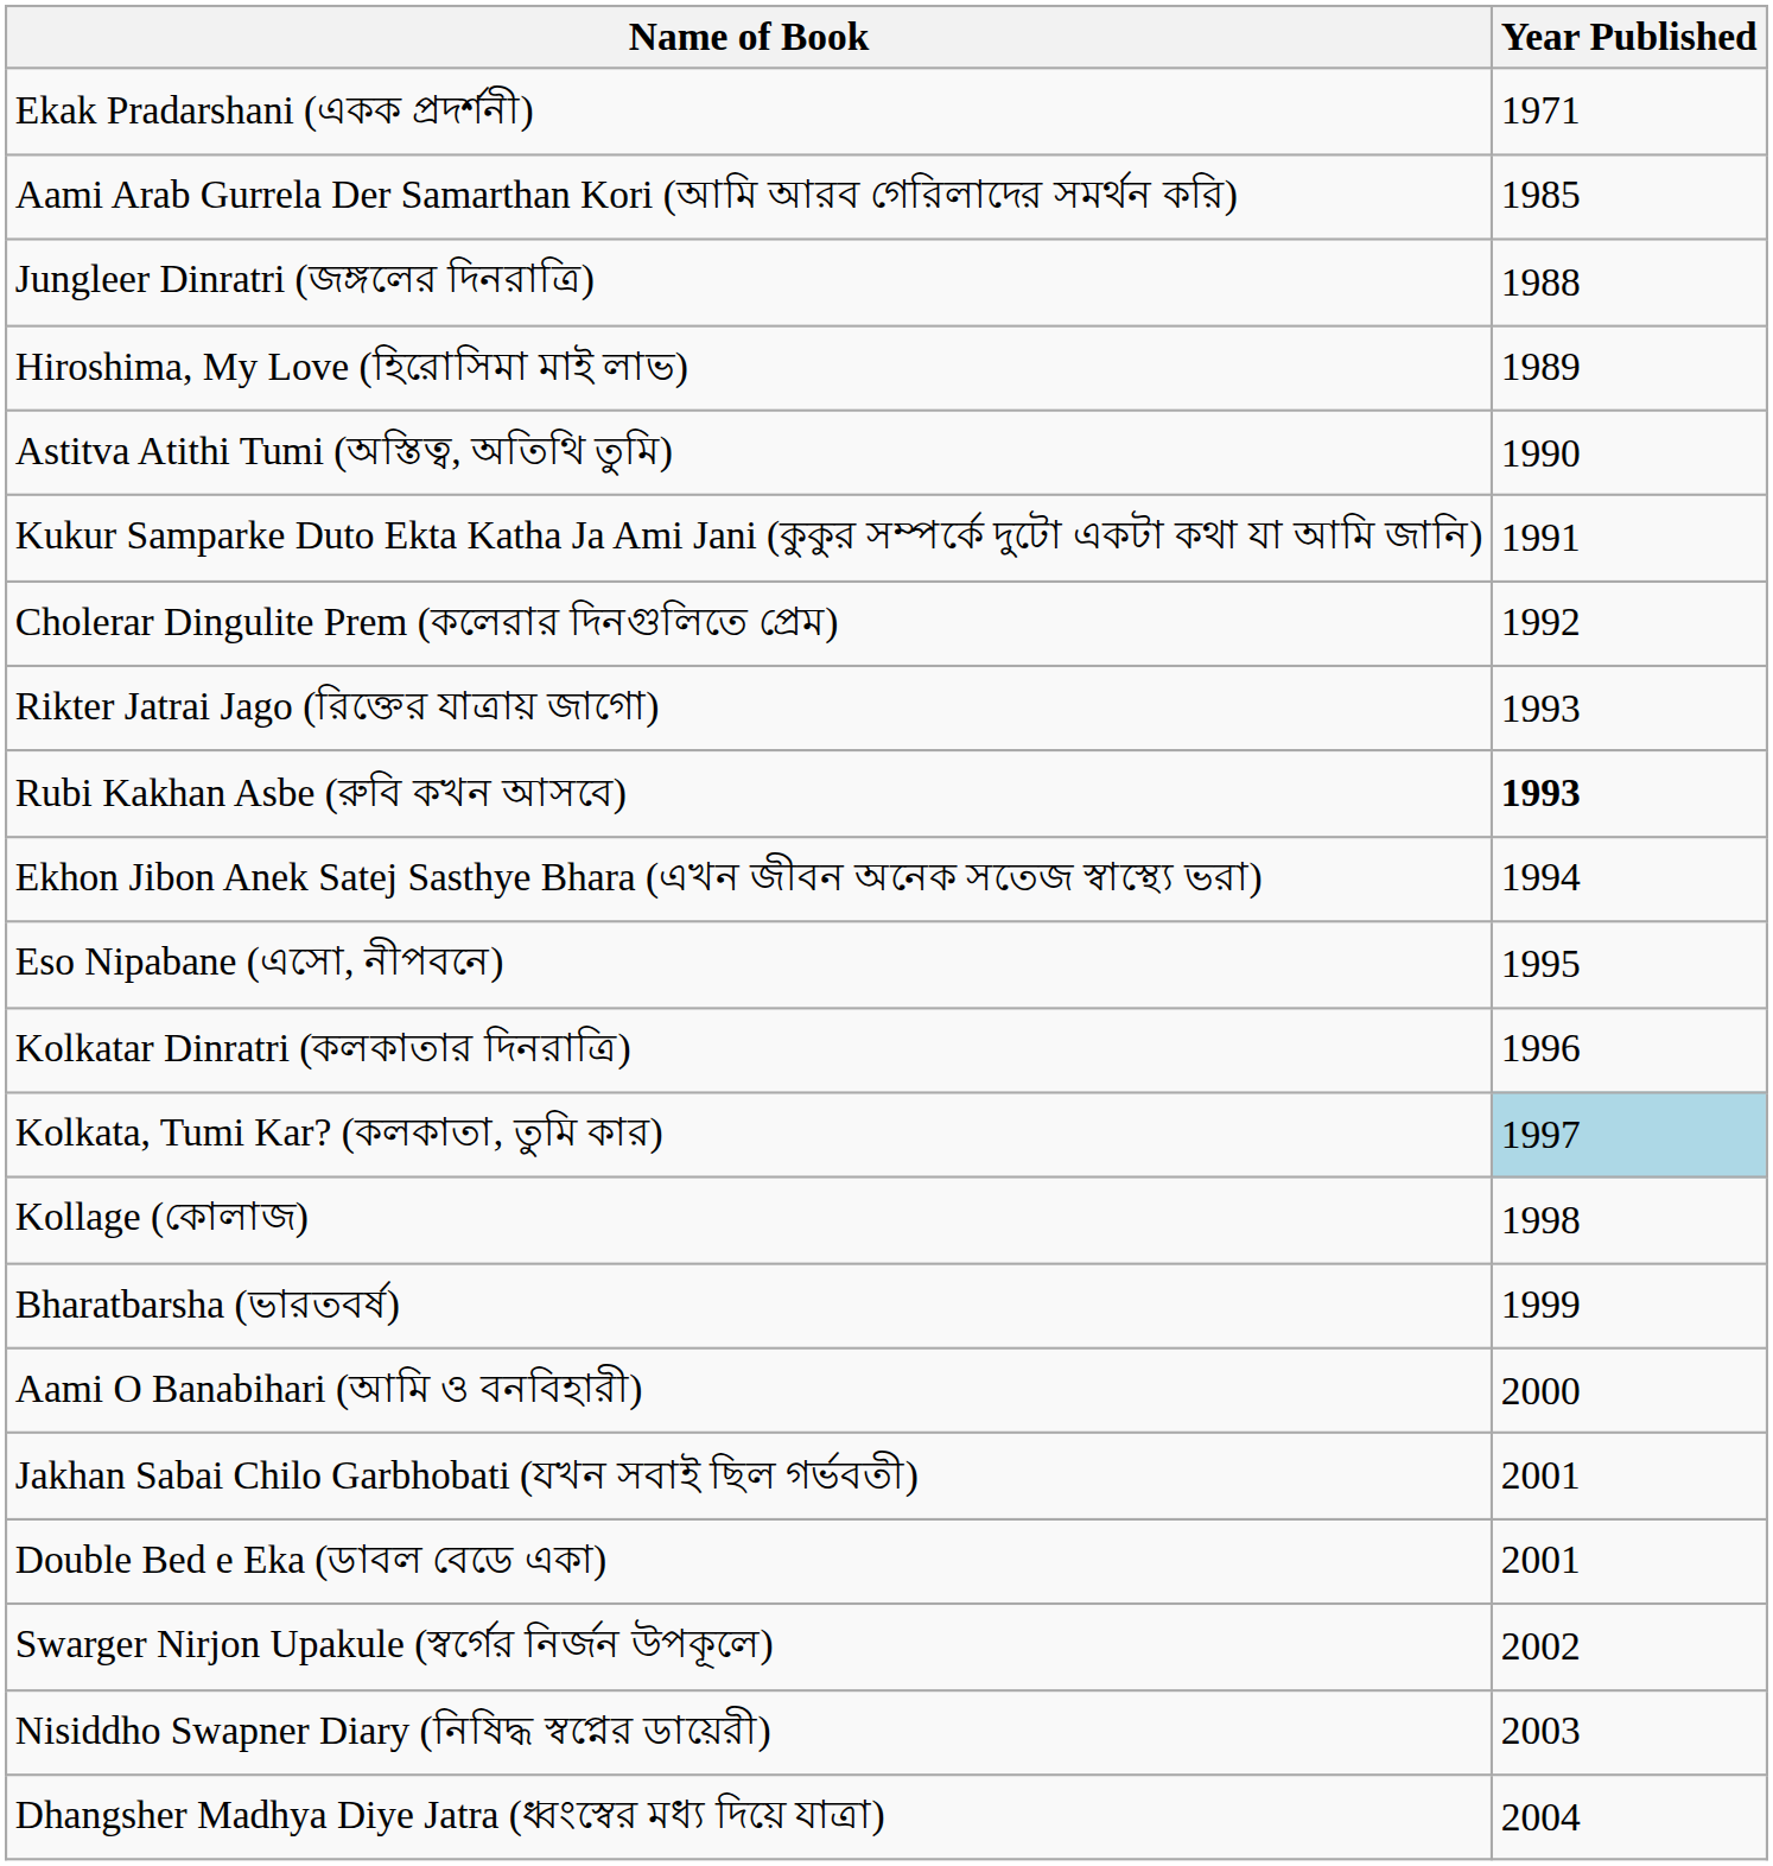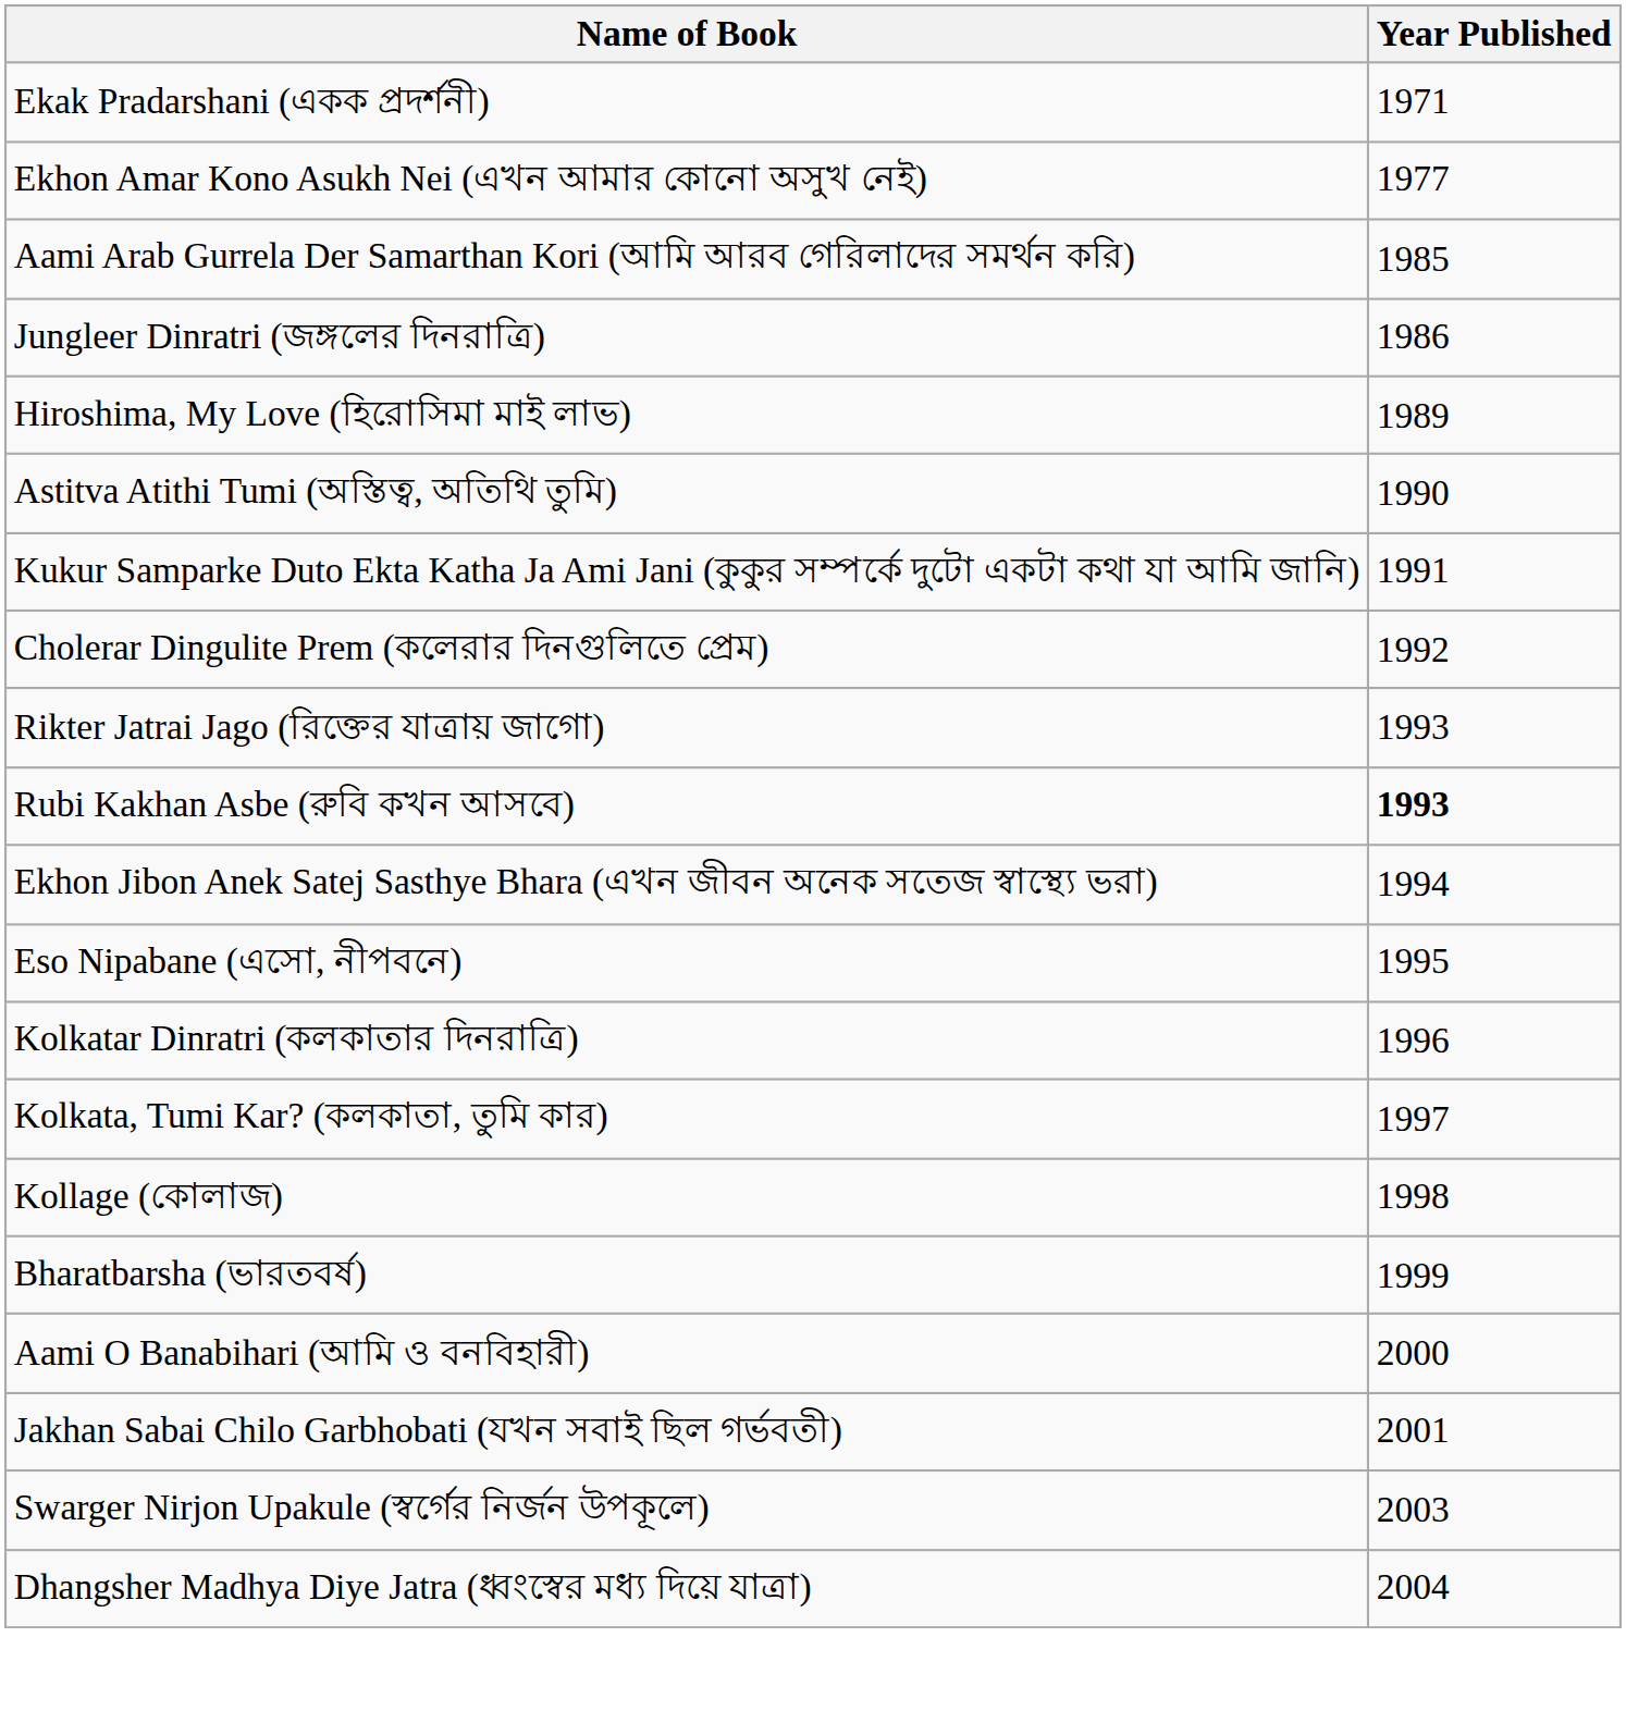 <table class="wikitable sortable">
 <tr>
 <th>Name of Book</th>
 <th>Year Published</th>
 </tr>
 <tr>
 <td>Ekak Pradarshani (একক প্রদর্শনী)</td>
 <td>1971</td>
 </tr>
 <tr>
+<td>Ekhon Amar Kono Asukh Nei (এখন আমার কোনো অসুখ নেই)</td>
+<td>1977</td>
+</tr>
+<tr>
 <td>Aami Arab Gurrela Der Samarthan Kori (আমি আরব গেরিলাদের সমর্থন করি)</td>
 <td>1985</td>
 </tr>
 <tr>
 <td>Jungleer Dinratri (জঙ্গলের দিনরাত্রি)</td>
-<td>1988</td>
+<td>1986</td>
 </tr>
 <tr>
 <td>Hiroshima, My Love (হিরোসিমা মাই লাভ)</td>
 <td>1989</td>
 </tr>
 <tr>
 <td>Astitva Atithi Tumi (অস্তিত্ব, অতিথি তুমি)</td>
 <td>1990</td>
 </tr>
 <tr>
 <td>Kukur Samparke Duto Ekta Katha Ja Ami Jani (কুকুর সম্পর্কে দুটো একটা কথা যা আমি জানি)</td>
 <td>1991</td>
 </tr>
 <tr>
 <td>Cholerar Dingulite Prem (কলেরার দিনগুলিতে প্রেম)</td>
 <td>1992</td>
 </tr>
 <tr>
 <td>Rikter Jatrai Jago (রিক্তের যাত্রায় জাগো)</td>
 <td>1993</td>
 </tr>
 <tr>
 <td>Rubi Kakhan Asbe (রুবি কখন আসবে)</td>
 <td><strong>1993</strong></td>
 </tr>
 <tr>
 <td>Ekhon Jibon Anek Satej Sasthye Bhara (এখন জীবন অনেক সতেজ স্বাস্থ্যে ভরা)</td>
 <td>1994</td>
 </tr>
 <tr>
 <td>Eso Nipabane (এসো, নীপবনে)</td>
 <td>1995</td>
 </tr>
 <tr>
 <td>Kolkatar Dinratri (কলকাতার দিনরাত্রি)</td>
 <td>1996</td>
 </tr>
 <tr>
 <td>Kolkata, Tumi Kar? (কলকাতা, তুমি কার)</td>
-<td style="background: lightblue;">1997</td>
+<td>1997</td>
 </tr>
 <tr>
 <td>Kollage (কোলাজ)</td>
 <td>1998</td>
 </tr>
 <tr>
 <td>Bharatbarsha (ভারতবর্ষ)</td>
 <td>1999</td>
 </tr>
 <tr>
 <td>Aami O Banabihari (আমি ও বনবিহারী)</td>
 <td>2000</td>
 </tr>
 <tr>
 <td>Jakhan Sabai Chilo Garbhobati (যখন সবাই ছিল গর্ভবতী)</td>
 <td>2001</td>
 </tr>
 <tr>
-<td>Double Bed e Eka (ডাবল বেডে একা)</td>
-<td>2001</td>
-</tr>
-<tr>
 <td>Swarger Nirjon Upakule (স্বর্গের নির্জন উপকূলে)</td>
-<td>2002</td>
-</tr>
-<tr>
-<td>Nisiddho Swapner Diary (নিষিদ্ধ স্বপ্নের ডায়েরী)</td>
 <td>2003</td>
 </tr>
 <tr>
 <td>Dhangsher Madhya Diye Jatra (ধ্বংস্বের মধ্য দিয়ে যাত্রা)</td>
 <td>2004</td>
 </tr>
 </table>
